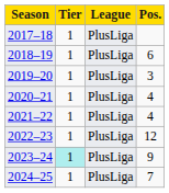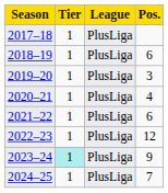 <table class="wikitable" style="font-size:100%; text-align:center">
 <tr>
 <th style="color:#1A181C; background-color:#FFDC00">Season</th>
 <th style="color:#1A181C; background-color:#FFDC00">Tier</th>
 <th style="color:#1A181C; background-color:#FFDC00">League</th>
 <th style="color:#1A181C; background-color:#FFDC00">Pos.</th>
 </tr>
 <tr>
 <td style="background:#EAECF0"><a href='#'>2017–18</a></td>
 <td align="center">1</td>
 <td style="background:#EAECF0">PlusLiga</td>
 <td align="center"></td>
 </tr>
 <tr>
 <td style="background:#EAECF0"><a href='#'>2018–19</a></td>
 <td align="center">1</td>
 <td style="background:#EAECF0">PlusLiga</td>
 <td align="center">6</td>
 </tr>
 <tr>
 <td style="background:#EAECF0"><a href='#'>2019–20</a></td>
 <td align="center">1</td>
 <td style="background:#EAECF0">PlusLiga</td>
 <td align="center">3</td>
 </tr>
 <tr>
 <td style="background:#EAECF0"><a href='#'>2020–21</a></td>
 <td align="center">1</td>
 <td style="background:#EAECF0">PlusLiga</td>
 <td align="center">4</td>
 </tr>
 <tr>
 <td style="background:#EAECF0"><a href='#'>2021–22</a></td>
 <td align="center">1</td>
 <td style="background:#EAECF0">PlusLiga</td>
-<td align="center">4</td>
+<td align="center">6</td>
 </tr>
 <tr>
 <td style="background:#EAECF0"><a href='#'>2022–23</a></td>
 <td align="center">1</td>
 <td style="background:#EAECF0">PlusLiga</td>
 <td align="center">12</td>
 </tr>
 <tr>
 <td style="background:#EAECF0"><a href='#'>2023–24</a></td>
 <td align="center" style="background: paleturquoise;">1</td>
 <td style="background:#EAECF0">PlusLiga</td>
 <td align="center">9</td>
 </tr>
 <tr>
 <td style="background:#EAECF0"><a href='#'>2024–25</a></td>
 <td align="center">1</td>
 <td style="background:#EAECF0">PlusLiga</td>
 <td align="center">7</td>
 </tr>
 </table>
